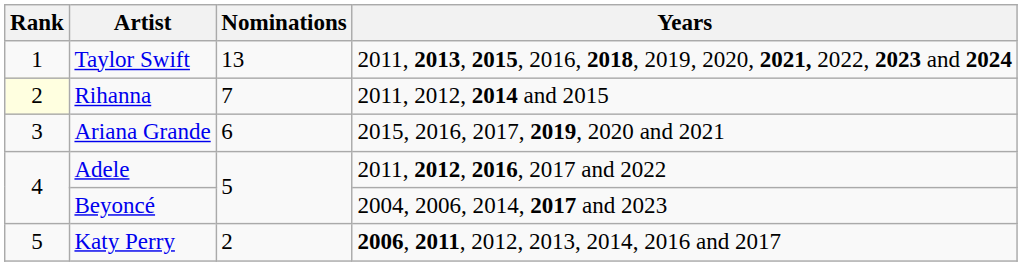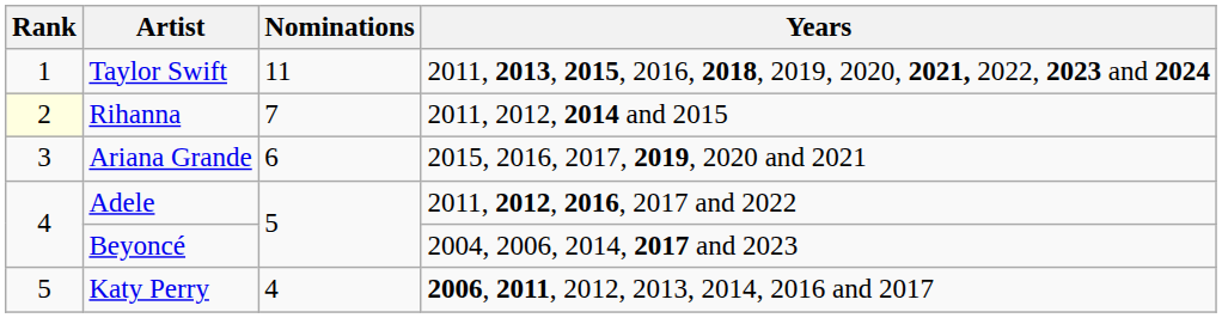 <table class="wikitable">
 <tr>
 <th>Rank</th>
 <th>Artist</th>
 <th>Nominations</th>
 <th>Years</th>
 </tr>
 <tr>
 <td align="center">1</td>
 <td><a href='#'>Taylor Swift</a></td>
-<td>13</td>
+<td>11</td>
 <td>2011, <strong>2013</strong>, <strong>2015</strong>, 2016, <strong>2018</strong>, 2019, 2020, <strong>2021,</strong> 2022, <strong>2023</strong> and <strong>2024</strong></td>
 </tr>
 <tr>
 <td align="center" style="background: lightyellow;">2</td>
 <td><a href='#'>Rihanna</a></td>
 <td>7</td>
 <td>2011, 2012, <strong>2014</strong> and 2015</td>
 </tr>
 <tr>
 <td align="center">3</td>
 <td><a href='#'>Ariana Grande</a></td>
 <td>6</td>
 <td>2015, 2016, 2017, <strong>2019</strong>, 2020 and 2021</td>
 </tr>
 <tr>
 <td rowspan="2" align="center">4</td>
 <td><a href='#'>Adele</a></td>
 <td rowspan="2">5</td>
 <td>2011, <strong>2012</strong>, <strong>2016</strong>, 2017 and 2022</td>
 </tr>
 <tr>
 <td><a href='#'>Beyoncé</a></td>
 <td>2004, 2006, 2014, <strong>2017</strong> and 2023</td>
 </tr>
 <tr>
 <td align="center">5</td>
 <td><a href='#'>Katy Perry</a></td>
-<td>2</td>
+<td>4</td>
 <td><strong>2006</strong>, <strong>2011</strong>, 2012, 2013, 2014, 2016 and 2017</td>
 </tr>
 </table>
